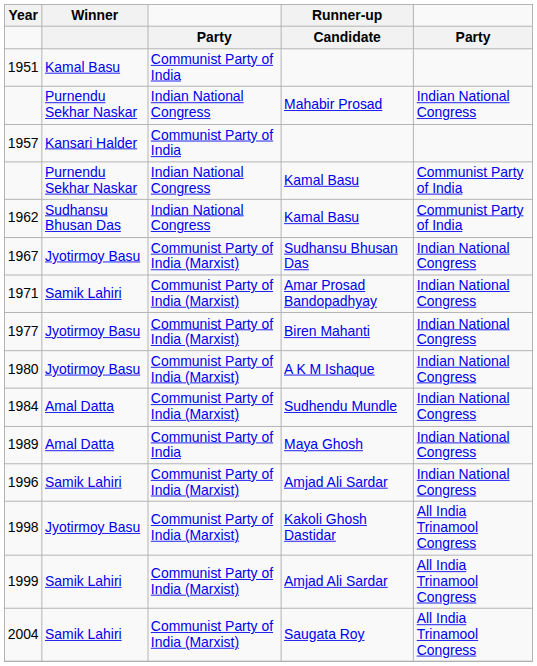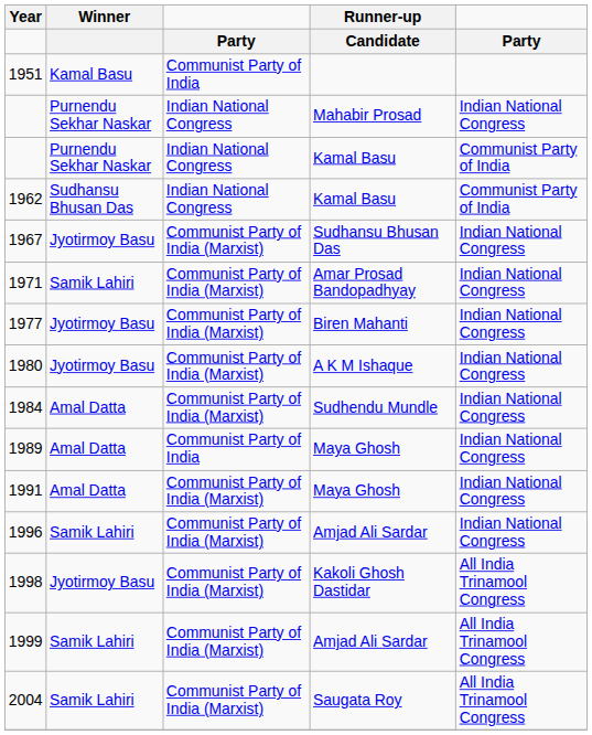 <table class="wikitable sortable">
 <tr>
 <th>Year</th>
 <th>Winner</th>
 <td></td>
 <th>Runner-up</th>
 </tr>
 <tr>
 <td></td>
 <th></th>
 <th>Party</th>
 <th>Candidate</th>
 <th>Party</th>
 </tr>
 <tr>
 <td>1951</td>
 <td><a href='#'>Kamal Basu</a></td>
 <td><a href='#'>Communist Party of India</a></td>
 <td></td>
 <td></td>
 </tr>
 <tr>
 <td></td>
 <td><a href='#'>Purnendu Sekhar Naskar</a></td>
 <td><a href='#'>Indian National Congress</a></td>
 <td><a href='#'>Mahabir Prosad</a></td>
 <td><a href='#'>Indian National Congress</a></td>
-</tr>
-<tr>
-<td>1957</td>
-<td><a href='#'>Kansari Halder</a></td>
-<td><a href='#'>Communist Party of India</a></td>
-<td></td>
-<td></td>
 </tr>
 <tr>
 <td></td>
 <td><a href='#'>Purnendu Sekhar Naskar</a></td>
 <td><a href='#'>Indian National Congress</a></td>
 <td><a href='#'>Kamal Basu</a></td>
 <td><a href='#'>Communist Party of India</a></td>
 </tr>
 <tr>
 <td>1962</td>
 <td><a href='#'>Sudhansu Bhusan Das</a></td>
 <td><a href='#'>Indian National Congress</a></td>
 <td><a href='#'>Kamal Basu</a></td>
 <td><a href='#'>Communist Party of India</a></td>
 </tr>
 <tr>
 <td>1967</td>
 <td><a href='#'>Jyotirmoy Basu</a></td>
 <td><a href='#'>Communist Party of India (Marxist)</a></td>
 <td><a href='#'>Sudhansu Bhusan Das</a></td>
 <td><a href='#'>Indian National Congress</a></td>
 </tr>
 <tr>
 <td>1971</td>
 <td><a href='#'>Samik Lahiri</a></td>
 <td><a href='#'>Communist Party of India (Marxist)</a></td>
 <td><a href='#'>Amar Prosad Bandopadhyay</a></td>
 <td><a href='#'>Indian National Congress</a></td>
 </tr>
 <tr>
 <td>1977</td>
 <td><a href='#'>Jyotirmoy Basu</a></td>
 <td><a href='#'>Communist Party of India (Marxist)</a></td>
 <td><a href='#'>Biren Mahanti</a></td>
 <td><a href='#'>Indian National Congress</a></td>
 </tr>
 <tr>
 <td>1980</td>
 <td><a href='#'>Jyotirmoy Basu</a></td>
 <td><a href='#'>Communist Party of India (Marxist)</a></td>
 <td><a href='#'>A K M Ishaque</a></td>
 <td><a href='#'>Indian National Congress</a></td>
 </tr>
 <tr>
 <td>1984</td>
 <td><a href='#'>Amal Datta</a></td>
 <td><a href='#'>Communist Party of India (Marxist)</a></td>
 <td><a href='#'>Sudhendu Mundle</a></td>
 <td><a href='#'>Indian National Congress</a></td>
 </tr>
 <tr>
 <td>1989</td>
 <td><a href='#'>Amal Datta</a></td>
 <td><a href='#'>Communist Party of India</a></td>
 <td><a href='#'>Maya Ghosh</a></td>
 <td><a href='#'>Indian National Congress</a></td>
 </tr>
 <tr>
+<td>1991</td>
+<td><a href='#'>Amal Datta</a></td>
+<td><a href='#'>Communist Party of India (Marxist)</a></td>
+<td><a href='#'>Maya Ghosh</a></td>
+<td><a href='#'>Indian National Congress</a></td>
+</tr>
+<tr>
 <td>1996</td>
 <td><a href='#'>Samik Lahiri</a></td>
 <td><a href='#'>Communist Party of India (Marxist)</a></td>
 <td><a href='#'>Amjad Ali Sardar</a></td>
 <td><a href='#'>Indian National Congress</a></td>
 </tr>
 <tr>
 <td>1998</td>
 <td><a href='#'>Jyotirmoy Basu</a></td>
 <td><a href='#'>Communist Party of India (Marxist)</a></td>
 <td><a href='#'>Kakoli Ghosh Dastidar</a></td>
 <td><a href='#'>All India Trinamool Congress</a></td>
 </tr>
 <tr>
 <td>1999</td>
 <td><a href='#'>Samik Lahiri</a></td>
 <td><a href='#'>Communist Party of India (Marxist)</a></td>
 <td><a href='#'>Amjad Ali Sardar</a></td>
 <td><a href='#'>All India Trinamool Congress</a></td>
 </tr>
 <tr>
 <td>2004</td>
 <td><a href='#'>Samik Lahiri</a></td>
 <td><a href='#'>Communist Party of India (Marxist)</a></td>
 <td><a href='#'>Saugata Roy</a></td>
 <td><a href='#'>All India Trinamool Congress</a></td>
 </tr>
 <tr>
 </tr>
 </table>
